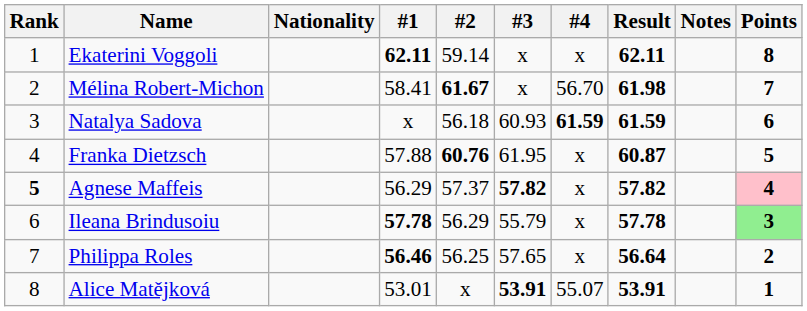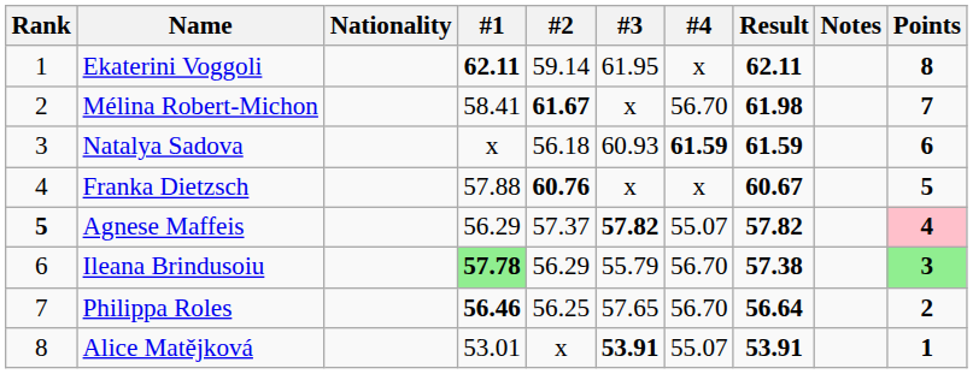 <table class="wikitable sortable" style="text-align:center">
 <tr>
 <th>Rank</th>
 <th>Name</th>
 <th>Nationality</th>
 <th>#1</th>
 <th>#2</th>
 <th>#3</th>
 <th>#4</th>
 <th>Result</th>
 <th>Notes</th>
 <th>Points</th>
 </tr>
 <tr>
 <td>1</td>
 <td align=left><a href='#'>Ekaterini Voggoli</a></td>
 <td align=left></td>
 <td><strong>62.11</strong></td>
 <td>59.14</td>
-<td>x</td>
+<td>61.95</td>
 <td>x</td>
 <td><strong>62.11</strong></td>
 <td></td>
 <td><strong>8</strong></td>
 </tr>
 <tr>
 <td>2</td>
 <td align=left><a href='#'>Mélina Robert-Michon</a></td>
 <td align=left></td>
 <td>58.41</td>
 <td><strong>61.67</strong></td>
 <td>x</td>
 <td>56.70</td>
 <td><strong>61.98</strong></td>
 <td></td>
 <td><strong>7</strong></td>
 </tr>
 <tr>
 <td>3</td>
 <td align=left><a href='#'>Natalya Sadova</a></td>
 <td align=left></td>
 <td>x</td>
 <td>56.18</td>
 <td>60.93</td>
 <td><strong>61.59</strong></td>
 <td><strong>61.59</strong></td>
 <td></td>
 <td><strong>6</strong></td>
 </tr>
 <tr>
 <td>4</td>
 <td align=left><a href='#'>Franka Dietzsch</a></td>
 <td align=left></td>
 <td>57.88</td>
 <td><strong>60.76</strong></td>
-<td>61.95</td>
 <td>x</td>
-<td><strong>60.87</strong></td>
+<td>x</td>
+<td><strong>60.67</strong></td>
 <td></td>
 <td><strong>5</strong></td>
 </tr>
 <tr>
 <td><strong>5</strong></td>
 <td align=left><a href='#'>Agnese Maffeis</a></td>
 <td align=left></td>
 <td>56.29</td>
 <td>57.37</td>
 <td><strong>57.82</strong></td>
-<td>x</td>
+<td>55.07</td>
 <td><strong>57.82</strong></td>
 <td></td>
 <td style="background: pink;"><strong>4</strong></td>
 </tr>
 <tr>
 <td>6</td>
 <td align=left><a href='#'>Ileana Brindusoiu</a></td>
 <td align=left></td>
-<td><strong>57.78</strong></td>
+<td style="background: lightgreen;"><strong>57.78</strong></td>
 <td>56.29</td>
 <td>55.79</td>
-<td>x</td>
-<td><strong>57.78</strong></td>
+<td>56.70</td>
+<td><strong>57.38</strong></td>
 <td></td>
 <td style="background: lightgreen;"><strong>3</strong></td>
 </tr>
 <tr>
 <td>7</td>
 <td align=left><a href='#'>Philippa Roles</a></td>
 <td align=left></td>
 <td><strong>56.46</strong></td>
 <td>56.25</td>
 <td>57.65</td>
-<td>x</td>
+<td>56.70</td>
 <td><strong>56.64</strong></td>
 <td></td>
 <td><strong>2</strong></td>
 </tr>
 <tr>
 <td>8</td>
 <td align=left><a href='#'>Alice Matějková</a></td>
 <td align=left></td>
 <td>53.01</td>
 <td>x</td>
 <td><strong>53.91</strong></td>
 <td>55.07</td>
 <td><strong>53.91</strong></td>
 <td></td>
 <td><strong>1</strong></td>
 </tr>
 </table>
